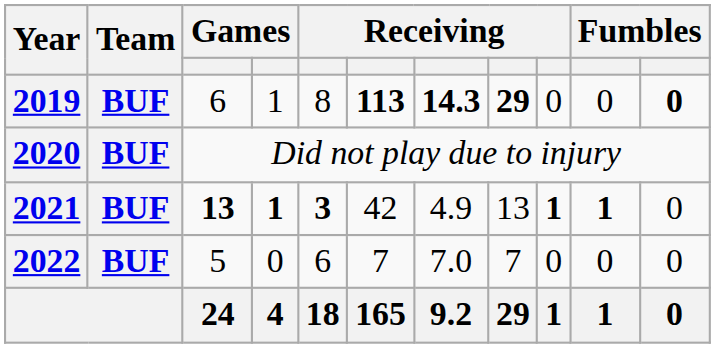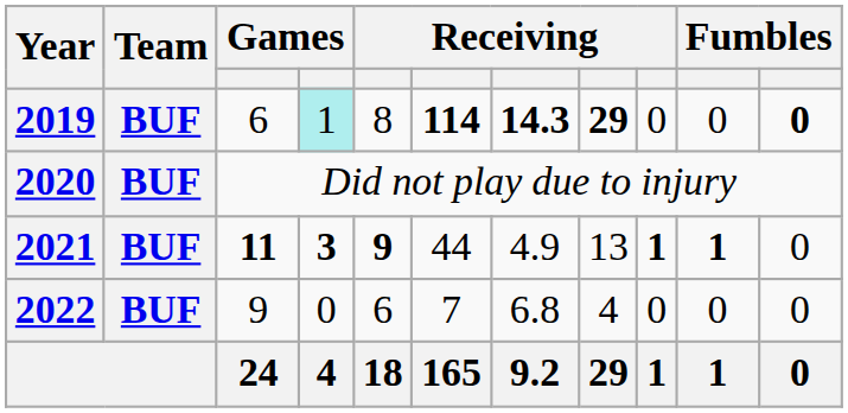 <table class= "wikitable" style="text-align:center;">
 <tr>
 <th rowspan="2">Year</th>
 <th rowspan="2">Team</th>
 <th colspan="2">Games</th>
 <th colspan="5">Receiving</th>
 <th colspan="2">Fumbles</th>
 </tr>
 <tr>
 <th></th>
 <th></th>
 <th></th>
 <th></th>
 <th></th>
 <th></th>
 <th></th>
 <th></th>
 <th></th>
 </tr>
 <tr>
 <th><a href='#'>2019</a></th>
 <th><a href='#'>BUF</a></th>
 <td>6</td>
-<td>1</td>
+<td style="background: paleturquoise;">1</td>
 <td>8</td>
-<td><strong>113</strong></td>
+<td><strong>114</strong></td>
 <td><strong>14.3</strong></td>
 <td><strong>29</strong></td>
 <td>0</td>
 <td>0</td>
 <td><strong>0</strong></td>
 </tr>
 <tr>
 <th><a href='#'>2020</a></th>
 <th><a href='#'>BUF</a></th>
 <td colspan="9"><em>Did not play due to injury</em></td>
 </tr>
 <tr>
 <th><a href='#'>2021</a></th>
 <th><a href='#'>BUF</a></th>
-<td><strong>13</strong></td>
-<td><strong>1</strong></td>
+<td><strong>11</strong></td>
 <td><strong>3</strong></td>
-<td>42</td>
+<td><strong>9</strong></td>
+<td>44</td>
 <td>4.9</td>
 <td>13</td>
 <td><strong>1</strong></td>
 <td><strong>1</strong></td>
 <td>0</td>
 </tr>
 <tr>
 <th><a href='#'>2022</a></th>
 <th><a href='#'>BUF</a></th>
-<td>5</td>
+<td>9</td>
 <td>0</td>
 <td>6</td>
 <td>7</td>
-<td>7.0</td>
-<td>7</td>
+<td>6.8</td>
+<td>4</td>
 <td>0</td>
 <td>0</td>
 <td>0</td>
 </tr>
 <tr>
 <th colspan="2"></th>
 <th>24</th>
 <th>4</th>
 <th>18</th>
 <th>165</th>
 <th>9.2</th>
 <th>29</th>
 <th>1</th>
 <th>1</th>
 <th>0</th>
 </tr>
 </table>
